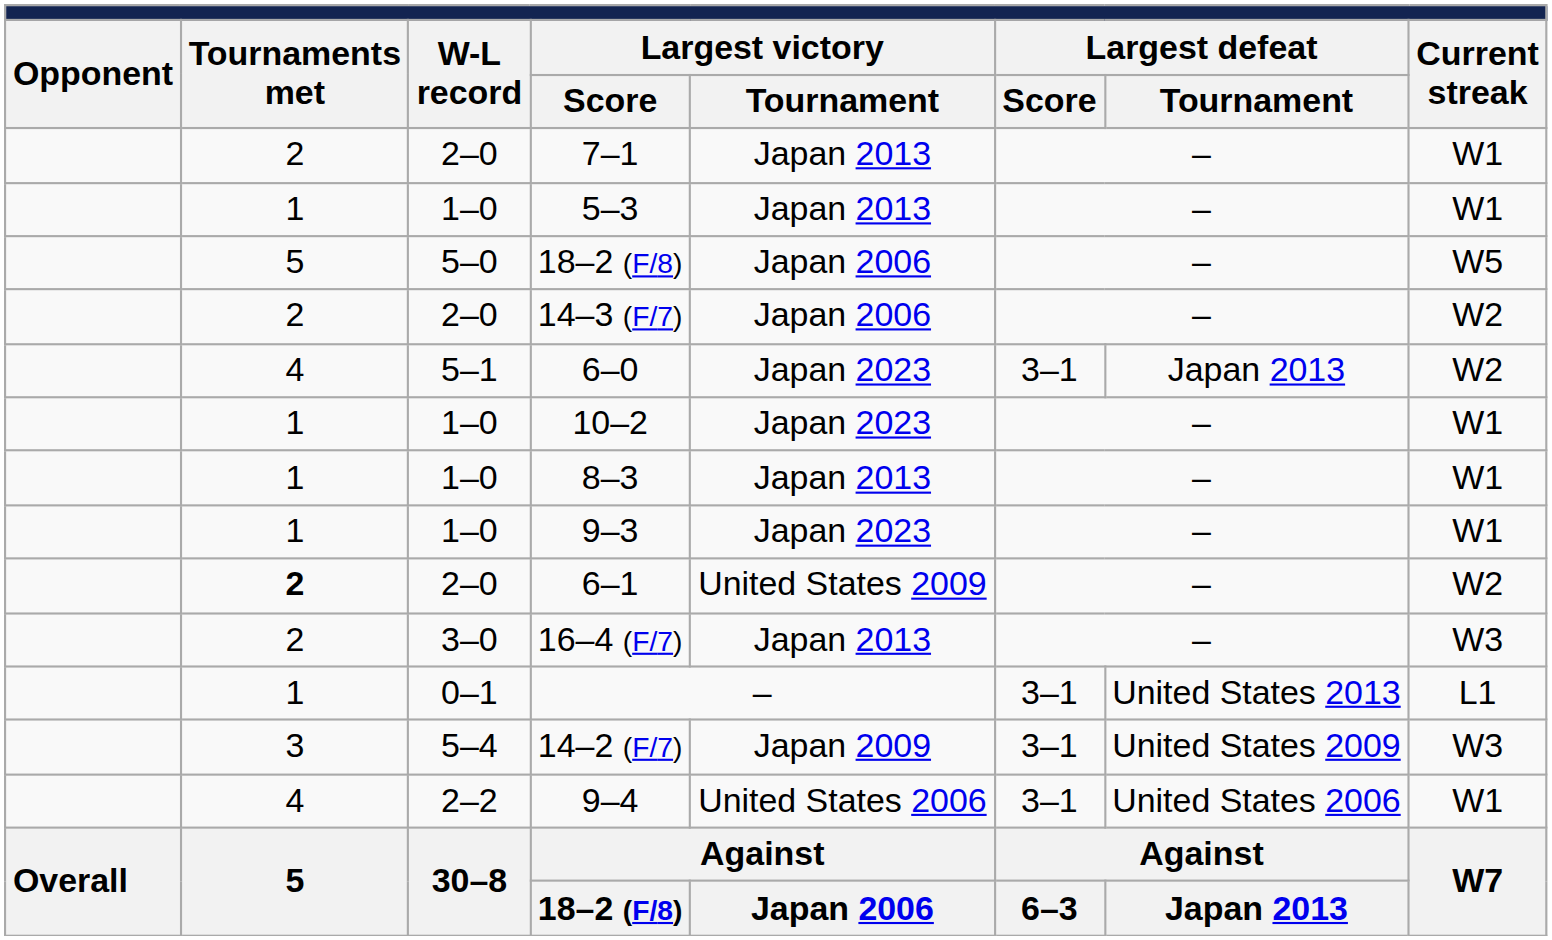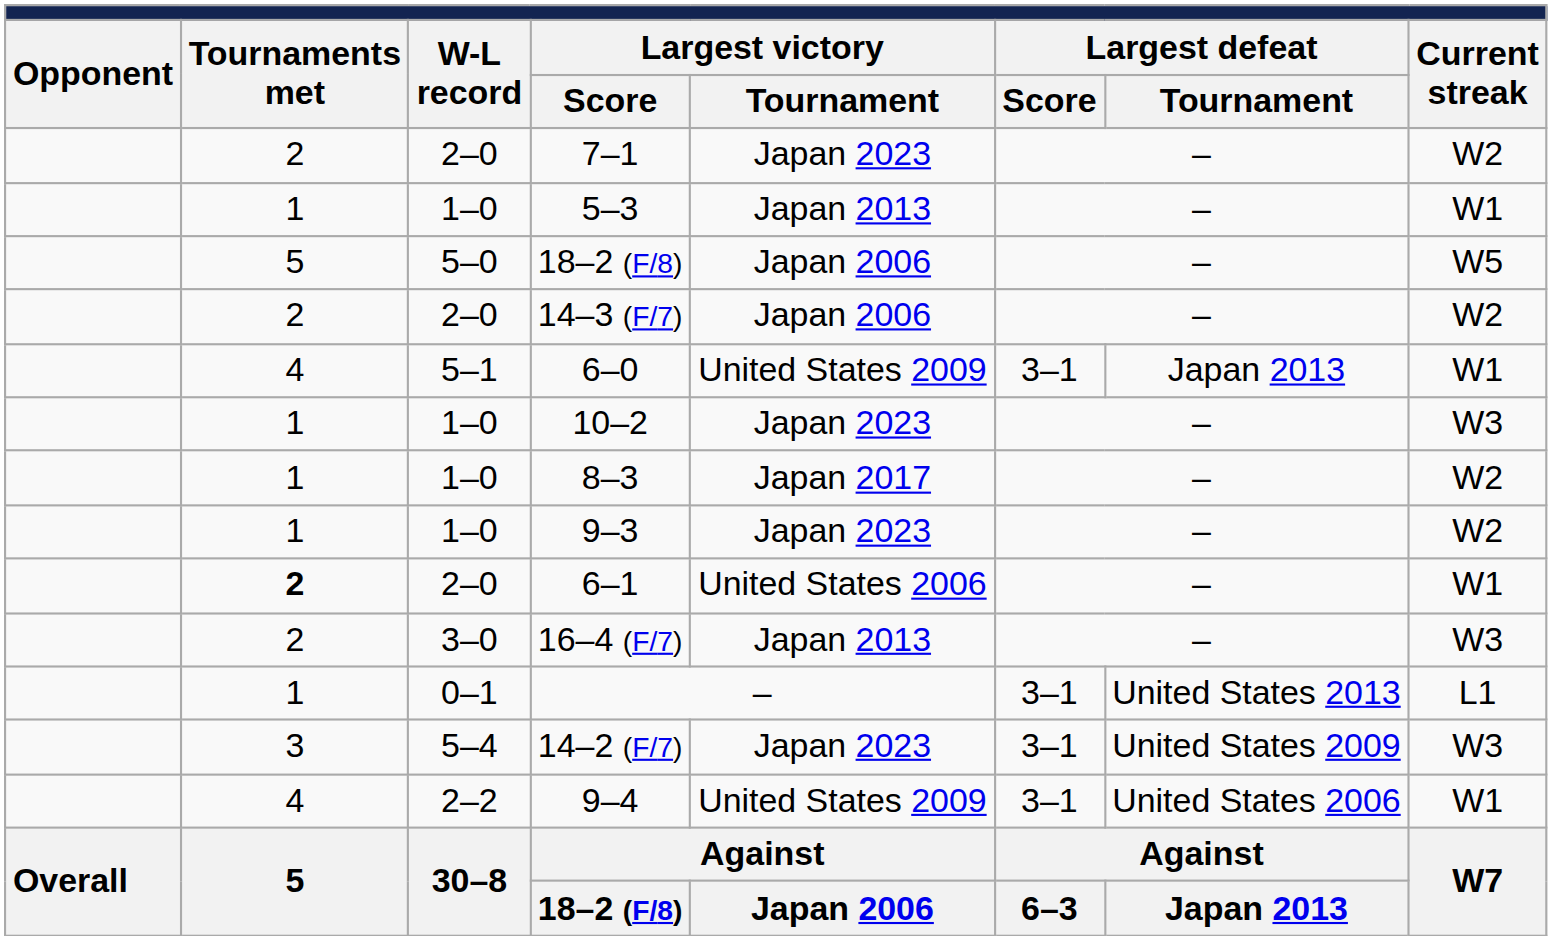 <table class="wikitable" style="border-collapse:collapse; text-align:center;">
 <tr>
 <th colspan="8" style="background-color:#132451"></th>
 </tr>
 <tr>
 <th rowspan="2">Opponent</th>
 <th rowspan="2">Tournaments<br>met</th>
 <th rowspan="2">W-L<br>record</th>
 <th colspan="2">Largest victory</th>
 <th colspan="2">Largest defeat</th>
 <th rowspan="2">Current<br>streak</th>
 </tr>
 <tr>
 <th>Score</th>
 <th>Tournament</th>
 <th>Score</th>
 <th>Tournament</th>
 </tr>
 <tr>
 <td style="text-align:left;"></td>
 <td>2</td>
 <td>2–0</td>
 <td>7–1</td>
-<td>Japan <a href='#'>2013</a></td>
+<td>Japan <a href='#'>2023</a></td>
 <td colspan="2">–</td>
-<td>W1</td>
+<td>W2</td>
 </tr>
 <tr>
 <td style="text-align:left;"></td>
 <td>1</td>
 <td>1–0</td>
 <td>5–3</td>
 <td>Japan <a href='#'>2013</a></td>
 <td colspan="2">–</td>
 <td>W1</td>
 </tr>
 <tr>
 <td style="text-align:left;"></td>
 <td>5</td>
 <td>5–0</td>
 <td>18–2 <small>(<a href='#'>F/</a></small><small><a href='#'>8</a>)</small></td>
 <td>Japan <a href='#'>2006</a></td>
 <td colspan="2">–</td>
 <td>W5</td>
 </tr>
 <tr>
 <td style="text-align:left;"></td>
 <td>2</td>
 <td>2–0</td>
 <td>14–3 <small>(<a href='#'>F/</a></small><small><a href='#'>7</a>)</small></td>
 <td>Japan <a href='#'>2006</a></td>
 <td colspan="2">–</td>
 <td>W2</td>
 </tr>
 <tr>
 <td style="text-align:left;"></td>
 <td>4</td>
 <td>5–1</td>
 <td>6–0</td>
-<td>Japan <a href='#'>2023</a></td>
+<td>United States <a href='#'>2009</a></td>
 <td>3–1</td>
 <td>Japan <a href='#'>2013</a></td>
-<td>W2</td>
+<td>W1</td>
 </tr>
 <tr>
 <td style="text-align:left;"></td>
 <td>1</td>
 <td>1–0</td>
 <td>10–2</td>
 <td>Japan <a href='#'>2023</a></td>
 <td colspan="2">–</td>
-<td>W1</td>
+<td>W3</td>
 </tr>
 <tr>
 <td style="text-align:left;"></td>
 <td>1</td>
 <td>1–0</td>
 <td>8–3</td>
-<td>Japan <a href='#'>2013</a></td>
+<td>Japan <a href='#'>2017</a></td>
 <td colspan="2">–</td>
-<td>W1</td>
+<td>W2</td>
 </tr>
 <tr>
 <td style="text-align:left;"></td>
 <td>1</td>
 <td>1–0</td>
 <td>9–3</td>
 <td>Japan <a href='#'>2023</a></td>
 <td colspan="2">–</td>
-<td>W1</td>
+<td>W2</td>
 </tr>
 <tr>
 <td style="text-align:left;"></td>
 <td><strong>2</strong></td>
 <td>2–0</td>
 <td>6–1</td>
-<td>United States <a href='#'>2009</a></td>
+<td>United States <a href='#'>2006</a></td>
 <td colspan="2">–</td>
-<td>W2</td>
+<td>W1</td>
 </tr>
 <tr>
 <td style="text-align:left;"></td>
 <td>2</td>
 <td>3–0</td>
 <td>16–4 <small>(<a href='#'>F/</a></small><small><a href='#'>7</a>)</small></td>
 <td>Japan <a href='#'>2013</a></td>
 <td colspan="2">–</td>
 <td>W3</td>
 </tr>
 <tr>
 <td style="text-align:left;"></td>
 <td>1</td>
 <td>0–1</td>
 <td colspan="2">–</td>
 <td>3–1</td>
 <td>United States <a href='#'>2013</a></td>
 <td>L1</td>
 </tr>
 <tr>
 <td style="text-align:left;"></td>
 <td>3</td>
 <td>5–4</td>
 <td>14–2 <small>(<a href='#'>F/</a></small><small><a href='#'>7</a>)</small></td>
-<td>Japan <a href='#'>2009</a></td>
+<td>Japan <a href='#'>2023</a></td>
 <td>3–1</td>
 <td>United States <a href='#'>2009</a></td>
 <td>W3</td>
 </tr>
 <tr>
 <td style="text-align:left;"></td>
 <td>4</td>
 <td>2–2</td>
 <td>9–4</td>
-<td>United States <a href='#'>2006</a></td>
+<td>United States <a href='#'>2009</a></td>
 <td>3–1</td>
 <td>United States <a href='#'>2006</a></td>
 <td>W1</td>
 </tr>
 <tr>
 <th rowspan="2" style="text-align:left;">Overall</th>
 <th rowspan="2">5</th>
 <th rowspan="2">30–8</th>
 <th colspan="2">Against </th>
 <th colspan="2">Against </th>
 <th rowspan="2">W7</th>
 </tr>
 <tr>
 <th>18–2 <small>(<a href='#'>F/</a></small><small><a href='#'>8</a>)</small></th>
 <th>Japan <a href='#'>2006</a></th>
 <th>6–3</th>
 <th>Japan <a href='#'>2013</a></th>
 </tr>
 </table>
